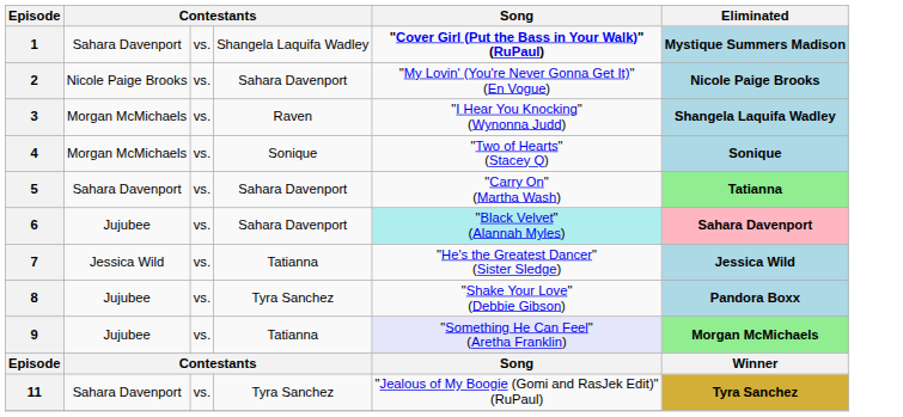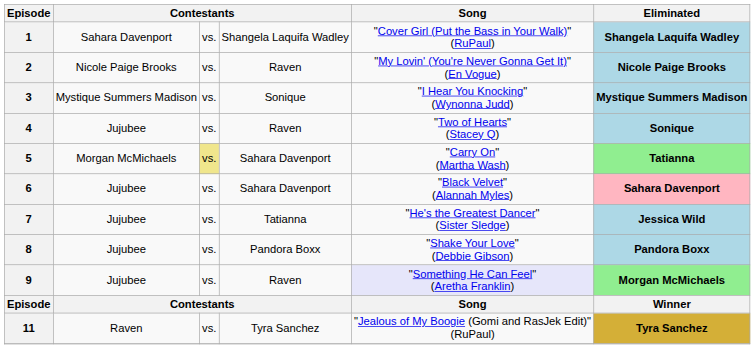 <table class="wikitable" style="text-align:center">
 <tr>
 <th scope="col">Episode</th>
 <th scope="col" colspan="3">Contestants</th>
 <th scope="col">Song</th>
 <th scope="col">Eliminated</th>
 </tr>
 <tr>
 <th scope="row">1</th>
 <td>Sahara Davenport</td>
 <td>vs.</td>
 <td nowrap>Shangela Laquifa Wadley</td>
-<td><strong>"<a href='#'>Cover Girl (Put the Bass in Your Walk)</a>"<br>(<a href='#'>RuPaul</a>)</strong></td>
-<td bgcolor="lightblue" nowrap><strong>Mystique Summers Madison</strong></td>
+<td>"<a href='#'>Cover Girl (Put the Bass in Your Walk)</a>"<br>(<a href='#'>RuPaul</a>)</td>
+<td bgcolor="lightblue"><strong>Shangela Laquifa Wadley</strong></td>
 </tr>
 <tr>
 <th scope="row">2</th>
 <td>Nicole Paige Brooks</td>
 <td>vs.</td>
-<td>Sahara Davenport</td>
+<td>Raven</td>
 <td>"<a href='#'>My Lovin' (You're Never Gonna Get It)</a>"<br>(<a href='#'>En Vogue</a>)</td>
 <td bgcolor="lightblue"><strong>Nicole Paige Brooks</strong></td>
 </tr>
 <tr>
 <th scope="row">3</th>
-<td>Morgan McMichaels</td>
+<td nowrap>Mystique Summers Madison</td>
 <td>vs.</td>
-<td>Raven</td>
+<td>Sonique</td>
 <td>"<a href='#'>I Hear You Knocking</a>"<br>(<a href='#'>Wynonna Judd</a>)</td>
-<td bgcolor="lightblue"><strong>Shangela Laquifa Wadley</strong></td>
+<td bgcolor="lightblue" nowrap><strong>Mystique Summers Madison</strong></td>
 </tr>
 <tr>
 <th scope="row">4</th>
-<td>Morgan McMichaels</td>
+<td>Jujubee</td>
 <td>vs.</td>
-<td>Sonique</td>
+<td>Raven</td>
 <td>"<a href='#'>Two of Hearts</a>"<br>(<a href='#'>Stacey Q</a>)</td>
 <td bgcolor="lightblue"><strong>Sonique</strong></td>
 </tr>
 <tr>
 <th scope="row">5</th>
-<td>Sahara Davenport</td>
-<td>vs.</td>
+<td>Morgan McMichaels</td>
+<td style="background: khaki;">vs.</td>
 <td>Sahara Davenport</td>
 <td>"<a href='#'>Carry On</a>"<br>(<a href='#'>Martha Wash</a>)</td>
 <td bgcolor="lightgreen"><strong>Tatianna</strong></td>
 </tr>
 <tr>
 <th scope="row">6</th>
 <td>Jujubee</td>
 <td>vs.</td>
 <td>Sahara Davenport</td>
-<td style="background: paleturquoise;">"<a href='#'>Black Velvet</a>"<br>(<a href='#'>Alannah Myles</a>)</td>
+<td>"<a href='#'>Black Velvet</a>"<br>(<a href='#'>Alannah Myles</a>)</td>
 <td bgcolor="lightpink"><strong>Sahara Davenport</strong></td>
 </tr>
 <tr>
 <th scope="row">7</th>
-<td>Jessica Wild</td>
+<td>Jujubee</td>
 <td>vs.</td>
 <td>Tatianna</td>
 <td>"<a href='#'>He's the Greatest Dancer</a>"<br>(<a href='#'>Sister Sledge</a>)</td>
 <td bgcolor="lightblue"><strong>Jessica Wild</strong></td>
 </tr>
 <tr>
 <th scope="row">8</th>
 <td>Jujubee</td>
 <td>vs.</td>
-<td>Tyra Sanchez</td>
+<td>Pandora Boxx</td>
 <td>"<a href='#'>Shake Your Love</a>"<br>(<a href='#'>Debbie Gibson</a>)</td>
 <td bgcolor="lightblue"><strong>Pandora Boxx</strong></td>
 </tr>
 <tr>
 <th scope="row">9</th>
 <td>Jujubee</td>
 <td>vs.</td>
-<td>Tatianna</td>
+<td>Raven</td>
 <td style="background: lavender;">"<a href='#'>Something He Can Feel</a>"<br>(<a href='#'>Aretha Franklin</a>)</td>
 <td bgcolor="lightgreen"><strong>Morgan McMichaels</strong></td>
 </tr>
 <tr>
 <th scope="col">Episode</th>
 <th scope="col" colspan="3">Contestants</th>
 <th scope="col">Song</th>
 <th scope="col">Winner</th>
 </tr>
 <tr>
 <th scope="row">11</th>
-<td>Sahara Davenport</td>
+<td>Raven</td>
 <td>vs.</td>
 <td>Tyra Sanchez</td>
 <td nowrap>"<a href='#'>Jealous of My Boogie</a> (Gomi and RasJek Edit)"<br>(RuPaul)</td>
 <td bgcolor="#D4AF37"><strong>Tyra Sanchez</strong></td>
 </tr>
 <tr>
 </tr>
 </table>
